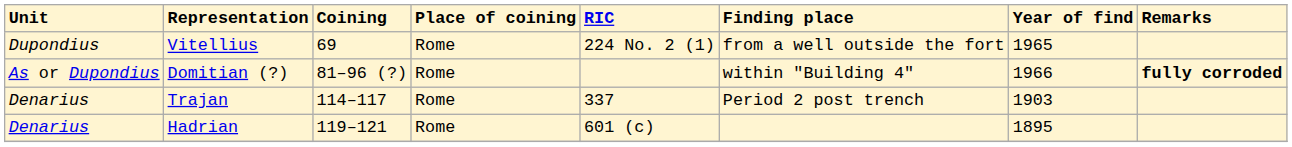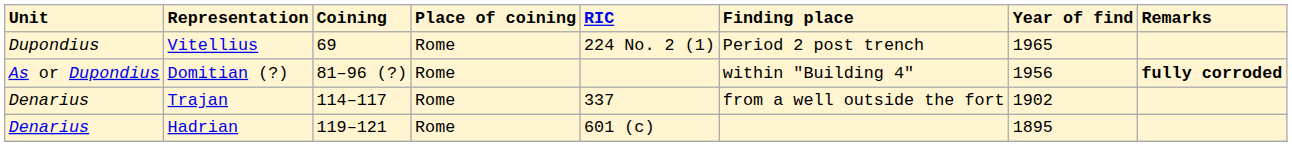 <table class="wikitable" style="background:#FFF5D1;">
 <tr>
 <td width=""><strong>Unit</strong></td>
 <td width=""><strong>Representation</strong></td>
 <td width=""><strong>Coining</strong></td>
 <td width=""><strong>Place of coining</strong></td>
 <td width=""><strong><a href='#'>RIC</a></strong></td>
 <td width=""><strong>Finding place</strong></td>
 <td width=""><strong>Year of find</strong></td>
 <td width=""><strong>Remarks</strong></td>
 </tr>
 <tr>
 <td><em>Dupondius</em></td>
 <td><a href='#'>Vitellius</a></td>
 <td>69</td>
 <td>Rome</td>
 <td>224 No. 2 (1)</td>
-<td>from a well outside the fort</td>
+<td>Period 2 post trench</td>
 <td>1965</td>
 <td></td>
 </tr>
 <tr>
 <td><em><a href='#'>As</a></em> or <em><a href='#'>Dupondius</a></em></td>
 <td><a href='#'>Domitian</a> (?)</td>
 <td>81–96 (?)</td>
 <td>Rome</td>
 <td></td>
 <td>within "Building 4"</td>
-<td>1966</td>
+<td>1956</td>
 <td><strong>fully corroded</strong></td>
 </tr>
 <tr>
 <td><em>Denarius</em></td>
 <td><a href='#'>Trajan</a></td>
 <td>114–117</td>
 <td>Rome</td>
 <td>337</td>
-<td>Period 2 post trench</td>
-<td>1903</td>
+<td>from a well outside the fort</td>
+<td>1902</td>
 <td></td>
 </tr>
 <tr>
 <td><em><a href='#'>Denarius</a></em></td>
 <td><a href='#'>Hadrian</a></td>
 <td>119–121</td>
 <td>Rome</td>
 <td>601 (c)</td>
 <td></td>
 <td>1895</td>
 <td></td>
 </tr>
 <tr>
 </tr>
 </table>
